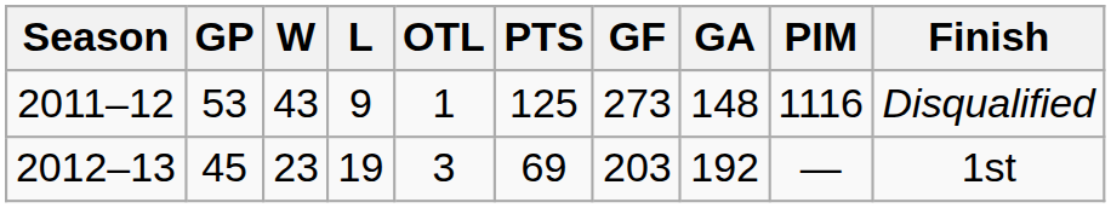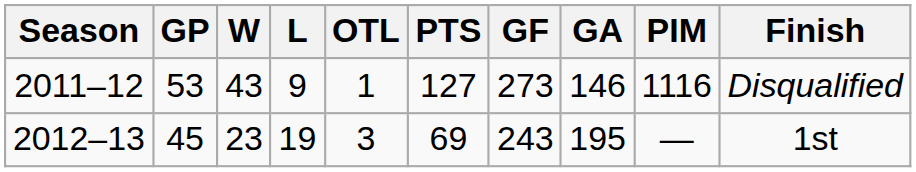 <table class="wikitable" style="text-align:center">
 <tr>
 <th>Season</th>
 <th>GP</th>
 <th>W</th>
 <th>L</th>
 <th>OTL</th>
 <th>PTS</th>
 <th>GF</th>
 <th>GA</th>
 <th>PIM</th>
 <th>Finish</th>
 </tr>
 <tr>
 <td>2011–12</td>
 <td>53</td>
 <td>43</td>
 <td>9</td>
 <td>1</td>
-<td>125</td>
+<td>127</td>
 <td>273</td>
-<td>148</td>
+<td>146</td>
 <td>1116</td>
 <td><em>Disqualified</em></td>
 </tr>
 <tr>
 <td>2012–13</td>
 <td>45</td>
 <td>23</td>
 <td>19</td>
 <td>3</td>
 <td>69</td>
-<td>203</td>
-<td>192</td>
+<td>243</td>
+<td>195</td>
 <td>—</td>
 <td>1st</td>
 </tr>
 </table>
